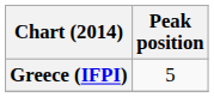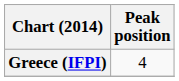 <table class="wikitable plainrowheaders" style="text-align:center">
 <tr>
 <th scope="col">Chart (2014)</th>
 <th scope="col">Peak<br>position</th>
 </tr>
 <tr>
 <th scope="row">Greece (<a href='#'>IFPI</a>)</th>
-<td>5</td>
+<td>4</td>
 </tr>
 <tr>
 </tr>
 </table>
